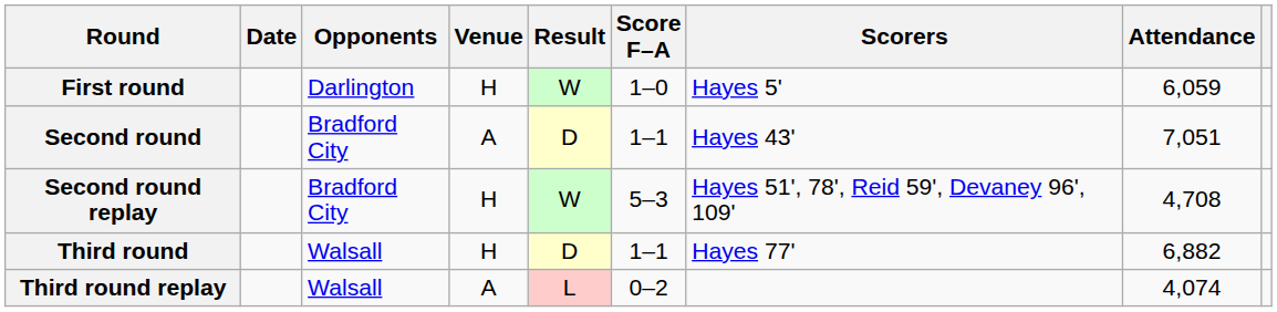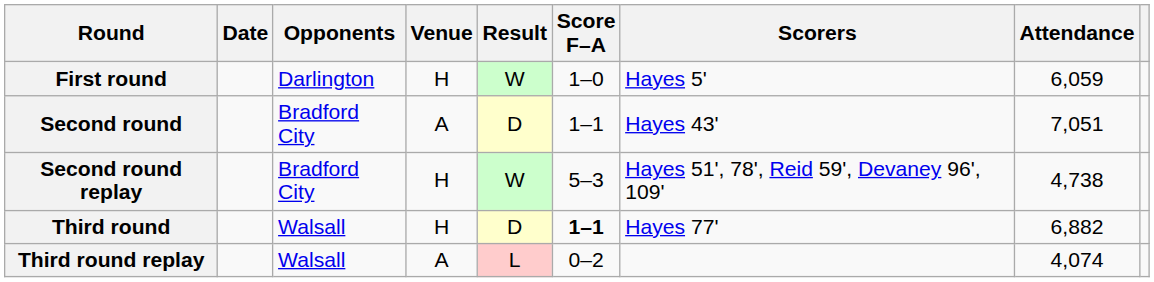 <table class="wikitable plainrowheaders sortable" style="text-align:center">
 <tr>
 <th scope="col">Round</th>
 <th scope="col">Date</th>
 <th scope="col">Opponents</th>
 <th scope="col">Venue</th>
 <th scope="col">Result</th>
 <th scope="col">Score<br>F–A</th>
 <th scope="col" class="unsortable">Scorers</th>
 <th scope="col">Attendance</th>
 <th scope="col" class="unsortable"></th>
 </tr>
 <tr>
 <th scope=row>First round</th>
 <td align=left></td>
 <td align=left><a href='#'>Darlington</a></td>
 <td>H</td>
 <td bgcolor="#ccffcc">W</td>
 <td>1–0</td>
 <td align=left><a href='#'>Hayes</a> 5'</td>
 <td>6,059</td>
 <td></td>
 </tr>
 <tr>
 <th scope=row>Second round</th>
 <td align=left></td>
 <td align=left><a href='#'>Bradford City</a></td>
 <td>A</td>
 <td bgcolor="#ffffcc">D</td>
 <td>1–1</td>
 <td align=left><a href='#'>Hayes</a> 43'</td>
 <td>7,051</td>
 <td></td>
 </tr>
 <tr>
 <th scope=row>Second round replay</th>
 <td align=left></td>
 <td align=left><a href='#'>Bradford City</a></td>
 <td>H</td>
 <td bgcolor="#ccffcc">W</td>
 <td>5–3 </td>
 <td align=left><a href='#'>Hayes</a> 51', 78', <a href='#'>Reid</a> 59', <a href='#'>Devaney</a> 96', 109'</td>
-<td>4,708</td>
+<td>4,738</td>
 <td></td>
 </tr>
 <tr>
 <th scope=row>Third round</th>
 <td align=left></td>
 <td align=left><a href='#'>Walsall</a></td>
 <td>H</td>
 <td bgcolor="#ffffcc">D</td>
-<td>1–1</td>
+<td><strong>1–1</strong></td>
 <td align=left><a href='#'>Hayes</a> 77'</td>
 <td>6,882</td>
 <td></td>
 </tr>
 <tr>
 <th scope=row>Third round replay</th>
 <td align=left></td>
 <td align=left><a href='#'>Walsall</a></td>
 <td>A</td>
 <td bgcolor="#ffcccc">L</td>
 <td>0–2</td>
 <td></td>
 <td>4,074</td>
 <td></td>
 </tr>
 </table>
